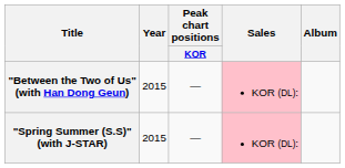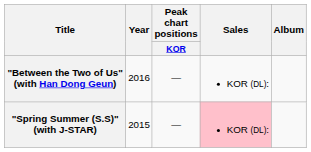 <table class="wikitable plainrowheaders" style="text-align:center;">
 <tr>
 <th scope="col" rowspan="2" style="width:12em;">Title</th>
 <th scope="col" rowspan="2">Year</th>
 <th scope="col">Peak chart positions</th>
 <th scope="col" rowspan="2">Sales</th>
 <th scope="col" rowspan="2">Album</th>
 </tr>
 <tr>
 <th scope="col" style="width:3em;font-size:90%;"><a href='#'>KOR</a><br></th>
 </tr>
 <tr>
 <th scope="row">"Between the Two of Us"<br><span>(with <a href='#'>Han Dong Geun</a>)</span></th>
-<td>2015</td>
+<td>2016</td>
 <td align=center>—</td>
-<td style="background: pink;"><br><ul><li>KOR <small>(DL)</small>:</li></ul></td>
+<td><br><ul><li>KOR <small>(DL)</small>:</li></ul></td>
 <td></td>
 </tr>
 <tr>
 <th scope="row">"Spring Summer (S.S)"<br><span>(with J-STAR)</span></th>
 <td>2015</td>
 <td align=center>—</td>
 <td style="background: pink;"><br><ul><li>KOR <small>(DL)</small>:</li></ul></td>
 <td></td>
 </tr>
 </table>
